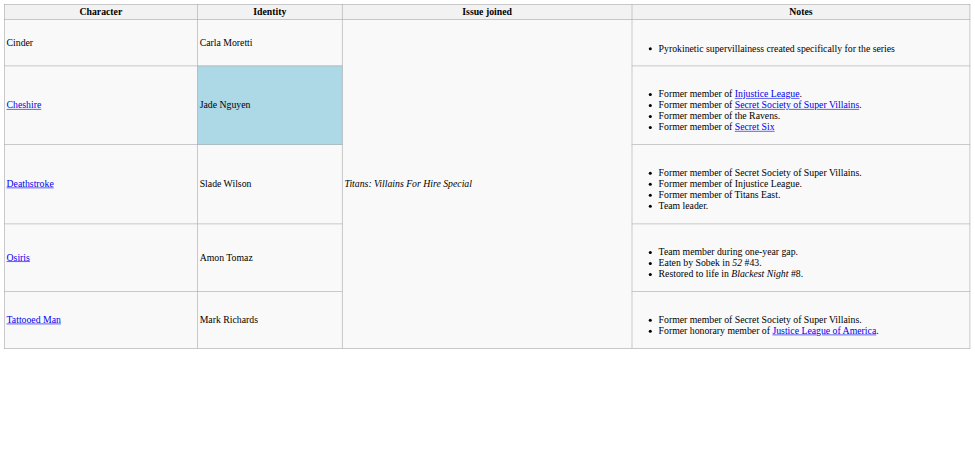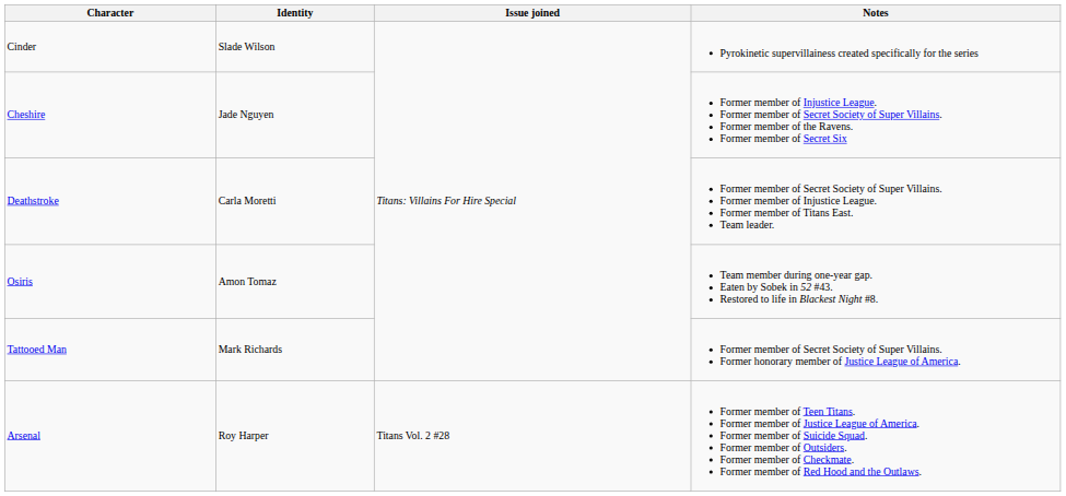 <table class="wikitable" width=100%>
 <tr>
 <th width=20%>Character</th>
 <th width=15%>Identity</th>
 <th width=30%>Issue joined</th>
 <th width=35%>Notes</th>
 </tr>
 <tr>
 <td valign="center">Cinder</td>
-<td valign="center">Carla Moretti</td>
+<td valign="center">Slade Wilson</td>
 <td rowspan="5"><em>Titans: Villains For Hire Special</em></td>
 <td><br><ul><li>Pyrokinetic supervillainess created specifically for the series</li></ul></td>
 </tr>
 <tr>
 <td valign="center"><a href='#'>Cheshire</a></td>
-<td valign="center" style="background: lightblue;">Jade Nguyen</td>
+<td valign="center">Jade Nguyen</td>
 <td valign="center"><br><ul><li>Former member of <a href='#'>Injustice League</a>.</li><li>Former member of <a href='#'>Secret Society of Super Villains</a>.</li><li>Former member of the Ravens.</li><li>Former member of <a href='#'>Secret Six</a></li></ul></td>
 </tr>
 <tr>
 <td valign="center"><a href='#'>Deathstroke</a></td>
-<td valign="center">Slade Wilson</td>
+<td valign="center">Carla Moretti</td>
 <td valign="center"><br><ul><li>Former member of Secret Society of Super Villains.</li><li>Former member of Injustice League.</li><li>Former member of Titans East.</li><li>Team leader.</li></ul></td>
 </tr>
 <tr>
 <td valign="center"><a href='#'>Osiris</a></td>
 <td valign="center">Amon Tomaz</td>
 <td valign="center"><br><ul><li>Team member during one-year gap.</li><li>Eaten by Sobek in <em>52</em> #43.</li><li>Restored to life in <em>Blackest Night</em> #8.</li></ul></td>
 </tr>
 <tr>
 <td valign="center"><a href='#'>Tattooed Man</a></td>
 <td valign="center">Mark Richards</td>
 <td valign="center"><br><ul><li>Former member of Secret Society of Super Villains.</li><li>Former honorary member of <a href='#'>Justice League of America</a>.</li></ul></td>
 </tr>
+<tr>
+<td valign="center"><a href='#'>Arsenal</a></td>
+<td valign="center">Roy Harper</td>
+<td valign="center">Titans Vol. 2 #28</td>
+<td><br><ul><li>Former member of <a href='#'>Teen Titans</a>.</li><li>Former member of <a href='#'>Justice League of America</a>.</li><li>Former member of <a href='#'>Suicide Squad</a>.</li><li>Former member of <a href='#'>Outsiders</a>.</li><li>Former member of <a href='#'>Checkmate</a>.</li><li>Former member of <a href='#'>Red Hood and the Outlaws</a>.</li></ul></td>
+</tr>
 </table>
